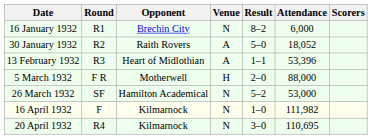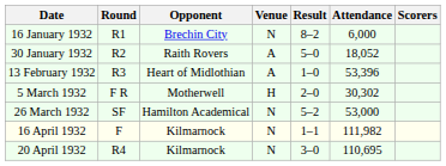 <table class="wikitable sortable" style="font-size:100%; text-align:center">
 <tr>
 <th>Date</th>
 <th>Round</th>
 <th>Opponent</th>
 <th>Venue</th>
 <th>Result</th>
 <th>Attendance</th>
 <th>Scorers</th>
 </tr>
 <tr bgcolor = "#EEFFEE">
 <td>16 January 1932</td>
 <td>R1</td>
 <td><a href='#'>Brechin City</a></td>
 <td>N</td>
 <td>8–2</td>
 <td>6,000</td>
 <td></td>
 </tr>
 <tr bgcolor = "#EEFFEE">
 <td>30 January 1932</td>
 <td>R2</td>
 <td>Raith Rovers</td>
 <td>A</td>
 <td>5–0</td>
 <td>18,052</td>
 <td></td>
 </tr>
 <tr bgcolor = "#EEFFEE">
 <td>13 February 1932</td>
 <td>R3</td>
 <td>Heart of Midlothian</td>
 <td>A</td>
-<td>1–1</td>
+<td>1–0</td>
 <td>53,396</td>
 <td></td>
 </tr>
 <tr bgcolor = "#EEFFEE">
 <td>5 March 1932</td>
 <td>F R</td>
 <td>Motherwell</td>
 <td>H</td>
 <td>2–0</td>
-<td>88,000</td>
+<td>30,302</td>
 <td></td>
 </tr>
 <tr bgcolor = "#EEFFEE">
 <td>26 March 1932</td>
 <td>SF</td>
 <td>Hamilton Academical</td>
 <td>N</td>
 <td>5–2</td>
 <td>53,000</td>
 <td></td>
 </tr>
 <tr bgcolor = "#FFFFEE">
 <td>16 April 1932</td>
 <td>F</td>
 <td>Kilmarnock</td>
 <td>N</td>
-<td>1–0</td>
+<td>1–1</td>
 <td>111,982</td>
 <td></td>
 </tr>
 <tr bgcolor = "#EEFFEE">
 <td>20 April 1932</td>
 <td>R4</td>
 <td>Kilmarnock</td>
 <td>N</td>
 <td>3–0</td>
 <td>110,695</td>
 <td></td>
 </tr>
 </table>
